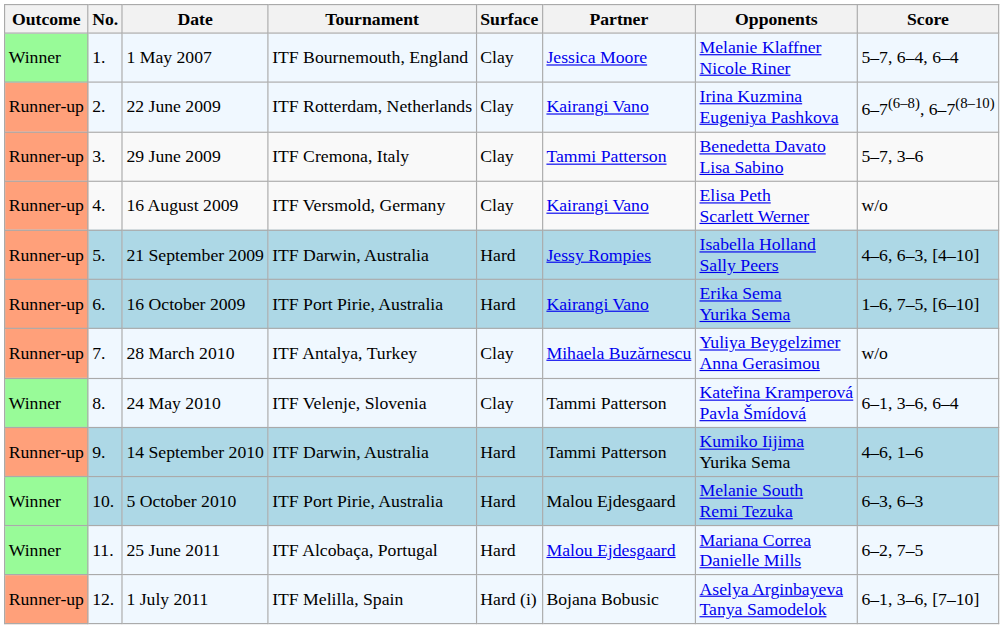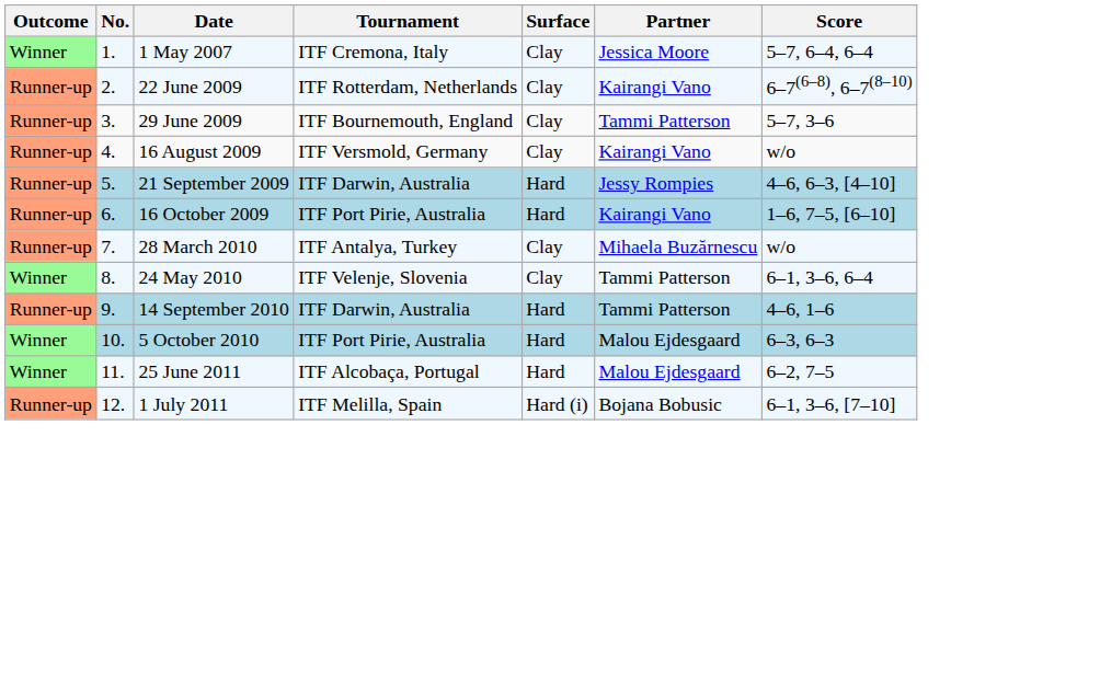 <table class="sortable wikitable" style=font-size:97%>
 <tr>
 <th>Outcome</th>
 <th>No.</th>
 <th>Date</th>
 <th>Tournament</th>
 <th>Surface</th>
 <th>Partner</th>
-<th>Opponents</th>
 <th class="unsortable">Score</th>
 </tr>
 <tr style="background:#f0f8ff;">
 <td style="background:#98fb98;">Winner</td>
 <td>1.</td>
 <td>1 May 2007</td>
-<td>ITF Bournemouth, England</td>
+<td>ITF Cremona, Italy</td>
 <td>Clay</td>
 <td> <a href='#'>Jessica Moore</a></td>
-<td> <a href='#'>Melanie Klaffner</a> <br>  <a href='#'>Nicole Riner</a></td>
 <td>5–7, 6–4, 6–4</td>
 </tr>
 <tr style="background:#f0f8ff;">
 <td style="background:#ffa07a;">Runner-up</td>
 <td>2.</td>
 <td>22 June 2009</td>
 <td>ITF Rotterdam, Netherlands</td>
 <td>Clay</td>
 <td> <a href='#'>Kairangi Vano</a></td>
-<td> <a href='#'>Irina Kuzmina</a> <br>  <a href='#'>Eugeniya Pashkova</a></td>
 <td>6–7<sup>(6–8)</sup>, 6–7<sup>(8–10)</sup></td>
 </tr>
 <tr>
 <td style="background:#ffa07a;">Runner-up</td>
 <td>3.</td>
 <td>29 June 2009</td>
-<td>ITF Cremona, Italy</td>
+<td>ITF Bournemouth, England</td>
 <td>Clay</td>
 <td> <a href='#'>Tammi Patterson</a></td>
-<td> <a href='#'>Benedetta Davato</a> <br>  <a href='#'>Lisa Sabino</a></td>
 <td>5–7, 3–6</td>
 </tr>
 <tr>
 <td style="background:#ffa07a;">Runner-up</td>
 <td>4.</td>
 <td>16 August 2009</td>
 <td>ITF Versmold, Germany</td>
 <td>Clay</td>
 <td> <a href='#'>Kairangi Vano</a></td>
-<td> <a href='#'>Elisa Peth</a> <br>  <a href='#'>Scarlett Werner</a></td>
 <td>w/o</td>
 </tr>
 <tr style="background:lightblue;">
 <td style="background:#ffa07a;">Runner-up</td>
 <td>5.</td>
 <td>21 September 2009</td>
 <td>ITF Darwin, Australia</td>
 <td>Hard</td>
 <td> <a href='#'>Jessy Rompies</a></td>
-<td> <a href='#'>Isabella Holland</a> <br>  <a href='#'>Sally Peers</a></td>
 <td>4–6, 6–3, [4–10]</td>
 </tr>
 <tr style="background:lightblue;">
 <td style="background:#ffa07a;">Runner-up</td>
 <td>6.</td>
 <td>16 October 2009</td>
 <td>ITF Port Pirie, Australia</td>
 <td>Hard</td>
 <td> <a href='#'>Kairangi Vano</a></td>
-<td> <a href='#'>Erika Sema</a> <br>  <a href='#'>Yurika Sema</a></td>
 <td>1–6, 7–5, [6–10]</td>
 </tr>
 <tr style="background:#f0f8ff;">
 <td style="background:#ffa07a;">Runner-up</td>
 <td>7.</td>
 <td>28 March 2010</td>
 <td>ITF Antalya, Turkey</td>
 <td>Clay</td>
 <td> <a href='#'>Mihaela Buzărnescu</a></td>
-<td> <a href='#'>Yuliya Beygelzimer</a> <br>  <a href='#'>Anna Gerasimou</a></td>
 <td>w/o</td>
 </tr>
 <tr style="background:#f0f8ff;">
 <td style="background:#98fb98;">Winner</td>
 <td>8.</td>
 <td>24 May 2010</td>
 <td>ITF Velenje, Slovenia</td>
 <td>Clay</td>
 <td> Tammi Patterson</td>
-<td> <a href='#'>Kateřina Kramperová</a> <br>  <a href='#'>Pavla Šmídová</a></td>
 <td>6–1, 3–6, 6–4</td>
 </tr>
 <tr style="background:lightblue;">
 <td style="background:#ffa07a;">Runner-up</td>
 <td>9.</td>
 <td>14 September 2010</td>
 <td>ITF Darwin, Australia</td>
 <td>Hard</td>
 <td> Tammi Patterson</td>
-<td> <a href='#'>Kumiko Iijima</a> <br>  Yurika Sema</td>
 <td>4–6, 1–6</td>
 </tr>
 <tr style="background:lightblue;">
 <td style="background:#98fb98;">Winner</td>
 <td>10.</td>
 <td>5 October 2010</td>
 <td>ITF Port Pirie, Australia</td>
 <td>Hard</td>
 <td> Malou Ejdesgaard</td>
-<td> <a href='#'>Melanie South</a> <br>  <a href='#'>Remi Tezuka</a></td>
 <td>6–3, 6–3</td>
 </tr>
 <tr style="background:#f0f8ff;">
 <td style="background:#98fb98;">Winner</td>
 <td>11.</td>
 <td>25 June 2011</td>
 <td>ITF Alcobaça, Portugal</td>
 <td>Hard</td>
 <td> <a href='#'>Malou Ejdesgaard</a></td>
-<td> <a href='#'>Mariana Correa</a> <br>  <a href='#'>Danielle Mills</a></td>
 <td>6–2, 7–5</td>
 </tr>
 <tr style="background:#f0f8ff;">
 <td style="background:#ffa07a;">Runner-up</td>
 <td>12.</td>
 <td>1 July 2011</td>
 <td>ITF Melilla, Spain</td>
 <td>Hard (i)</td>
 <td> Bojana Bobusic</td>
-<td> <a href='#'>Aselya Arginbayeva</a> <br>  <a href='#'>Tanya Samodelok</a></td>
 <td>6–1, 3–6, [7–10]</td>
 </tr>
 </table>
